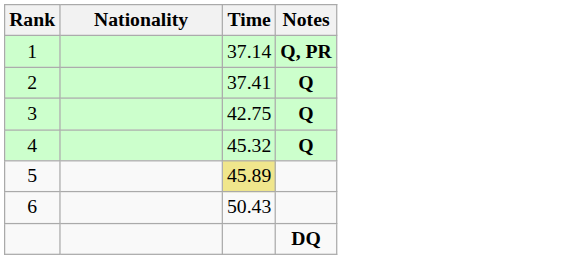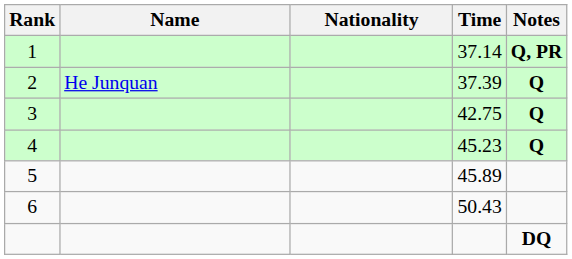 <table class="wikitable sortable" style="text-align:center">
 <tr>
 <th>Rank</th>
+<th style="width:180px">Name</th>
 <th style="width:125px">Nationality</th>
 <th>Time</th>
 <th>Notes</th>
 </tr>
 <tr style="background:#cfc;">
 <td>1</td>
 <td style="text-align:left;"></td>
+<td style="text-align:left;"></td>
 <td>37.14</td>
 <td><strong>Q, PR</strong></td>
 </tr>
 <tr style="background:#cfc;">
 <td>2</td>
+<td style="text-align:left;"><a href='#'>He Junquan</a></td>
 <td style="text-align:left;"></td>
-<td>37.41</td>
+<td>37.39</td>
 <td><strong>Q</strong></td>
 </tr>
 <tr style="background:#cfc;">
 <td>3</td>
+<td style="text-align:left;"></td>
 <td style="text-align:left;"></td>
 <td>42.75</td>
 <td><strong>Q</strong></td>
 </tr>
 <tr style="background:#cfc;">
 <td>4</td>
 <td style="text-align:left;"></td>
-<td>45.32</td>
+<td style="text-align:left;"></td>
+<td>45.23</td>
 <td><strong>Q</strong></td>
 </tr>
 <tr>
 <td>5</td>
 <td style="text-align:left;"></td>
-<td style="background: khaki;">45.89</td>
+<td style="text-align:left;"></td>
+<td>45.89</td>
 <td></td>
 </tr>
 <tr>
 <td>6</td>
+<td style="text-align:left;"></td>
 <td style="text-align:left;"></td>
 <td>50.43</td>
 <td></td>
 </tr>
 <tr>
 <td></td>
 <td style="text-align:left;"></td>
+<td style="text-align:left;"></td>
 <td></td>
 <td><strong>DQ</strong></td>
 </tr>
 </table>
